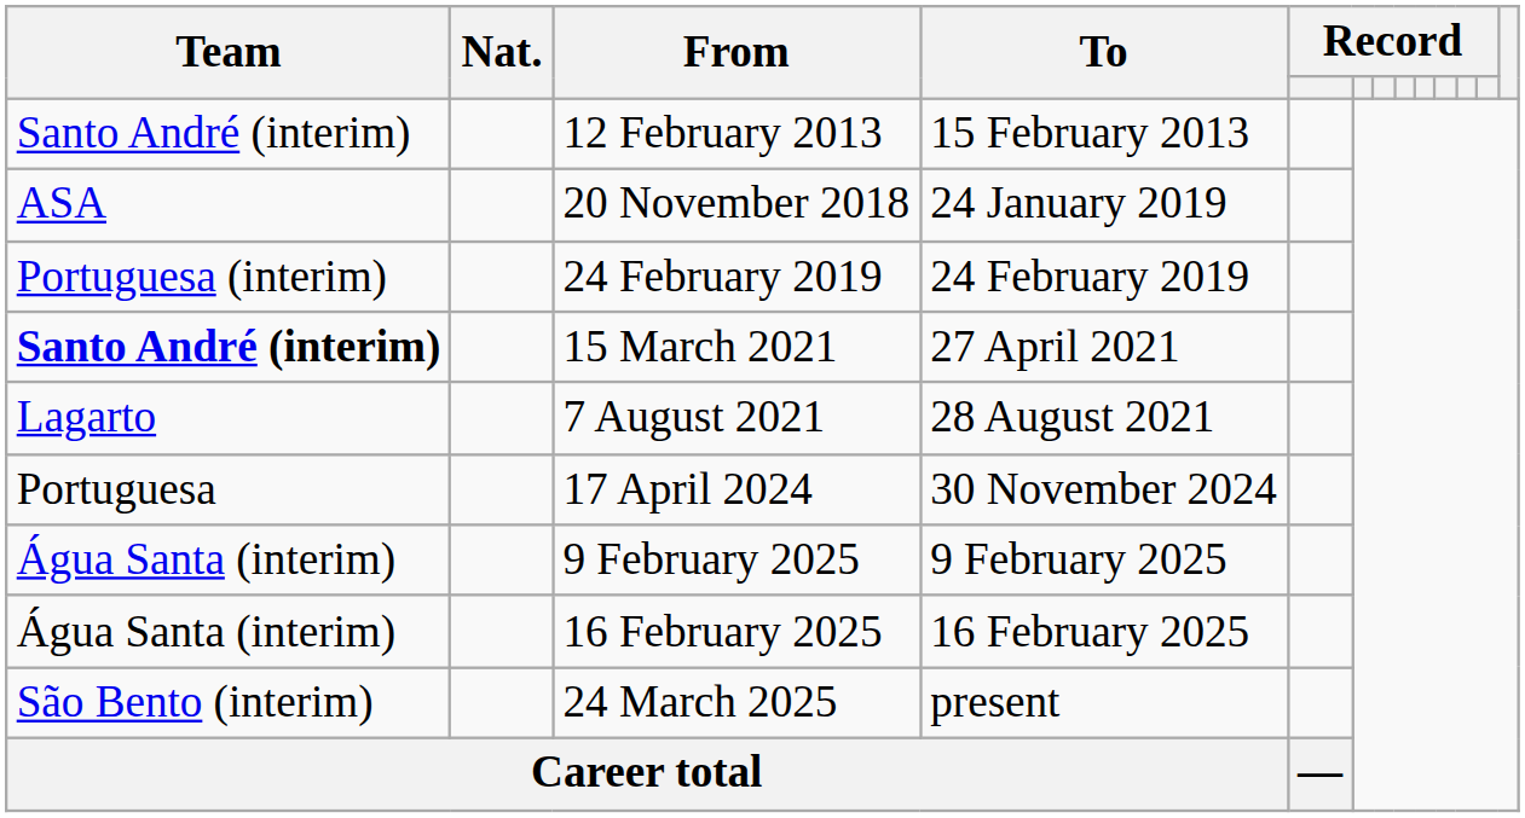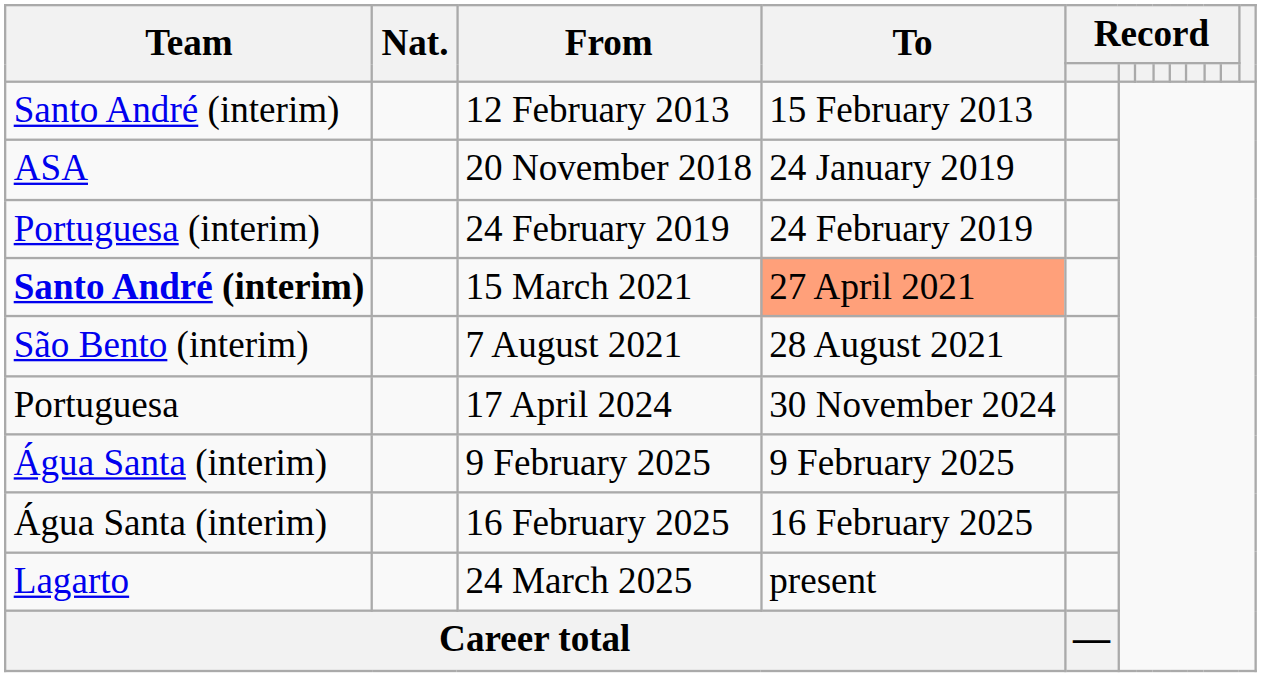 <table class="wikitable" style="text-align: center">
 <tr>
 <th rowspan="2">Team</th>
 <th rowspan="2">Nat.</th>
 <th rowspan="2">From</th>
 <th rowspan="2">To</th>
 <th colspan="8">Record</th>
 <th rowspan=2></th>
 </tr>
 <tr>
 <th></th>
 <th></th>
 <th></th>
 <th></th>
 <th></th>
 <th></th>
 <th></th>
 <th></th>
 </tr>
 <tr>
 <td align="left"><a href='#'>Santo André</a> (interim)</td>
 <td></td>
 <td align=left>12 February 2013</td>
 <td align=left>15 February 2013<br></td>
 <td></td>
 </tr>
 <tr>
 <td align="left"><a href='#'>ASA</a></td>
 <td></td>
 <td align=left>20 November 2018</td>
 <td align=left>24 January 2019<br></td>
 <td></td>
 </tr>
 <tr>
 <td align="left"><a href='#'>Portuguesa</a> (interim)</td>
 <td></td>
 <td align=left>24 February 2019</td>
 <td align=left>24 February 2019<br></td>
 <td></td>
 </tr>
 <tr>
 <td align="left"><strong><a href='#'>Santo André</a> (interim)</strong></td>
 <td></td>
 <td align=left>15 March 2021</td>
-<td align=left>27 April 2021<br></td>
+<td align=left style="background: lightsalmon;">27 April 2021<br></td>
 <td></td>
 </tr>
 <tr>
-<td align="left"><a href='#'>Lagarto</a></td>
+<td align="left"><a href='#'>São Bento</a> (interim)</td>
 <td></td>
 <td align=left>7 August 2021</td>
 <td align=left>28 August 2021<br></td>
 <td></td>
 </tr>
 <tr>
 <td align="left">Portuguesa</td>
 <td></td>
 <td align=left>17 April 2024</td>
 <td align=left>30 November 2024<br></td>
 <td></td>
 </tr>
 <tr>
 <td align="left"><a href='#'>Água Santa</a> (interim)</td>
 <td></td>
 <td align=left>9 February 2025</td>
 <td align=left>9 February 2025<br></td>
 <td></td>
 </tr>
 <tr>
 <td align="left">Água Santa (interim)</td>
 <td></td>
 <td align=left>16 February 2025</td>
 <td align=left>16 February 2025<br></td>
 <td></td>
 </tr>
 <tr>
-<td align="left"><a href='#'>São Bento</a> (interim)</td>
+<td align="left"><a href='#'>Lagarto</a></td>
 <td></td>
 <td align=left>24 March 2025</td>
 <td align=left>present<br></td>
 <td></td>
 </tr>
 <tr>
 <th colspan=4><strong>Career total</strong><br></th>
 <th>—</th>
 </tr>
 </table>
